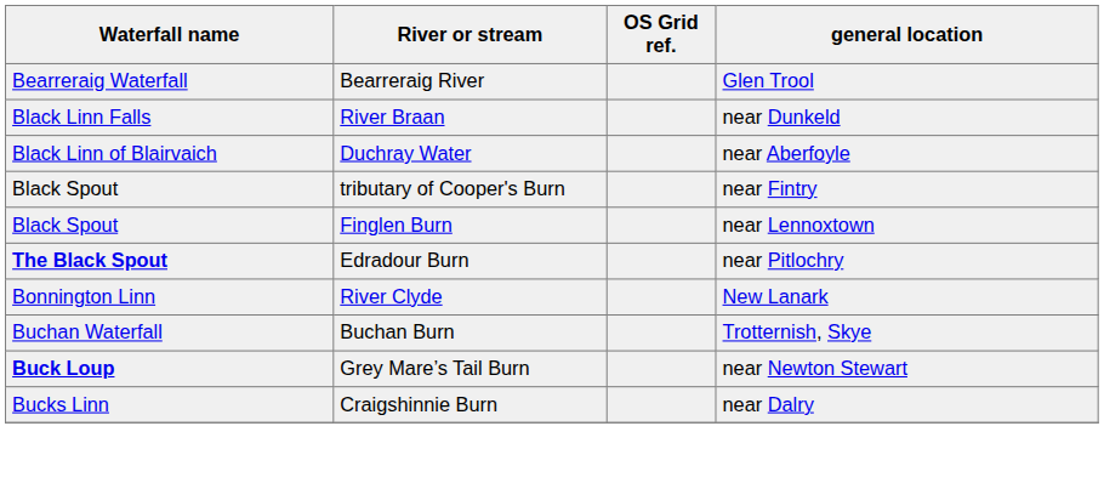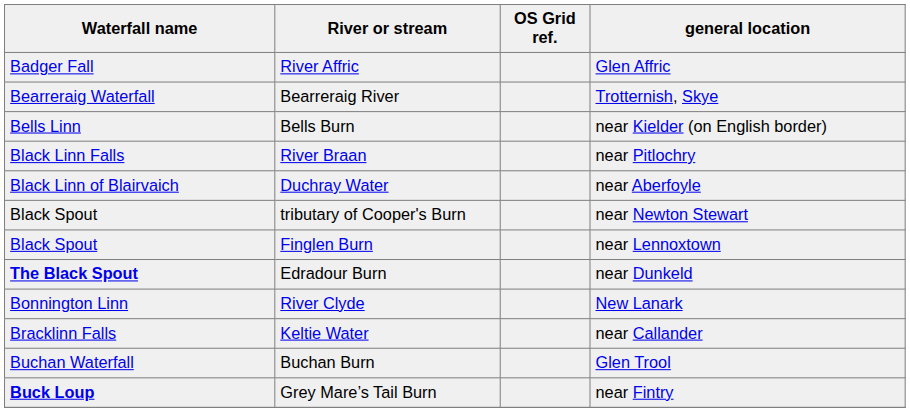 <table border=1 cellspacing=0 cellpadding=5 style="border-collapse: collapse; background:#f0f0f0;">
 <tr>
 <th width=30%>Waterfall name</th>
 <th width=25%>River or stream</th>
 <th width=10%>OS Grid ref.</th>
 <th width=35%>general location</th>
 </tr>
 <tr>
+<td><a href='#'>Badger Fall</a></td>
+<td><a href='#'>River Affric</a></td>
+<td></td>
+<td><a href='#'>Glen Affric</a></td>
+</tr>
+<tr>
 <td><a href='#'>Bearreraig Waterfall</a></td>
 <td>Bearreraig River</td>
 <td></td>
-<td><a href='#'>Glen Trool</a></td>
+<td><a href='#'>Trotternish</a>, <a href='#'>Skye</a></td>
+</tr>
+<tr>
+<td><a href='#'>Bells Linn</a></td>
+<td>Bells Burn</td>
+<td></td>
+<td>near <a href='#'>Kielder</a> (on English border)</td>
 </tr>
 <tr>
 <td><a href='#'>Black Linn Falls</a></td>
 <td><a href='#'>River Braan</a></td>
 <td></td>
-<td>near <a href='#'>Dunkeld</a></td>
+<td>near <a href='#'>Pitlochry</a></td>
 </tr>
 <tr>
 <td><a href='#'>Black Linn of Blairvaich</a></td>
 <td><a href='#'>Duchray Water</a></td>
 <td></td>
 <td>near <a href='#'>Aberfoyle</a></td>
 </tr>
 <tr>
 <td>Black Spout</td>
 <td>tributary of Cooper's Burn</td>
 <td></td>
-<td>near <a href='#'>Fintry</a></td>
+<td>near <a href='#'>Newton Stewart</a></td>
 </tr>
 <tr>
 <td><a href='#'>Black Spout</a></td>
 <td><a href='#'>Finglen Burn</a></td>
 <td></td>
 <td>near <a href='#'>Lennoxtown</a></td>
 </tr>
 <tr>
 <td><strong><a href='#'>The Black Spout</a></strong></td>
 <td>Edradour Burn</td>
 <td></td>
-<td>near <a href='#'>Pitlochry</a></td>
+<td>near <a href='#'>Dunkeld</a></td>
 </tr>
 <tr>
 <td><a href='#'>Bonnington Linn</a></td>
 <td><a href='#'>River Clyde</a></td>
 <td></td>
 <td><a href='#'>New Lanark</a></td>
 </tr>
 <tr>
+<td><a href='#'>Bracklinn Falls</a></td>
+<td><a href='#'>Keltie Water</a></td>
+<td></td>
+<td>near <a href='#'>Callander</a></td>
+</tr>
+<tr>
 <td><a href='#'>Buchan Waterfall</a></td>
 <td>Buchan Burn</td>
 <td></td>
-<td><a href='#'>Trotternish</a>, <a href='#'>Skye</a></td>
+<td><a href='#'>Glen Trool</a></td>
 </tr>
 <tr>
 <td><strong><a href='#'>Buck Loup</a></strong></td>
 <td>Grey Mare’s Tail Burn</td>
 <td></td>
-<td>near <a href='#'>Newton Stewart</a></td>
-</tr>
-<tr>
-<td><a href='#'>Bucks Linn</a></td>
-<td>Craigshinnie Burn</td>
-<td></td>
-<td>near <a href='#'>Dalry</a></td>
+<td>near <a href='#'>Fintry</a></td>
 </tr>
 <tr>
 </tr>
 </table>
